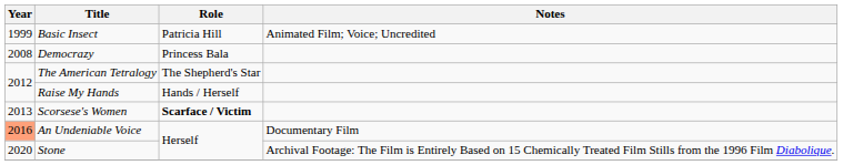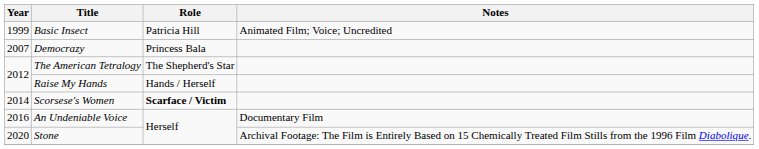 <table class="wikitable sortable unsortable">
 <tr>
 <th scope="col">Year</th>
 <th scope="col">Title</th>
 <th scope="col">Role</th>
 <th class="unsortable" scope="col">Notes</th>
 </tr>
 <tr>
 <td>1999</td>
 <td><em>Basic Insect</em></td>
 <td>Patricia Hill</td>
 <td>Animated Film; Voice; Uncredited</td>
 </tr>
 <tr>
-<td>2008</td>
+<td>2007</td>
 <td><em>Democrazy</em></td>
 <td>Princess Bala</td>
 <td></td>
 </tr>
 <tr>
 <td rowspan="2">2012</td>
 <td><em>The American Tetralogy</em></td>
 <td>The Shepherd's Star</td>
 <td></td>
 </tr>
 <tr>
 <td><em>Raise My Hands</em></td>
 <td>Hands / Herself</td>
 <td></td>
 </tr>
 <tr>
-<td>2013</td>
+<td>2014</td>
 <td><em>Scorsese's Women</em></td>
 <td><strong>Scarface / Victim</strong></td>
 <td></td>
 </tr>
 <tr>
-<td style="background: lightsalmon;">2016</td>
+<td>2016</td>
 <td><em>An Undeniable Voice</em></td>
 <td rowspan="2">Herself</td>
 <td>Documentary Film</td>
 </tr>
 <tr>
 <td>2020</td>
 <td><em>Stone</em></td>
 <td>Archival Footage: The Film is Entirely Based on 15 Chemically Treated Film Stills from the 1996 Film <em><a href='#'>Diabolique</a></em>.</td>
 </tr>
 <tr>
 </tr>
 </table>
